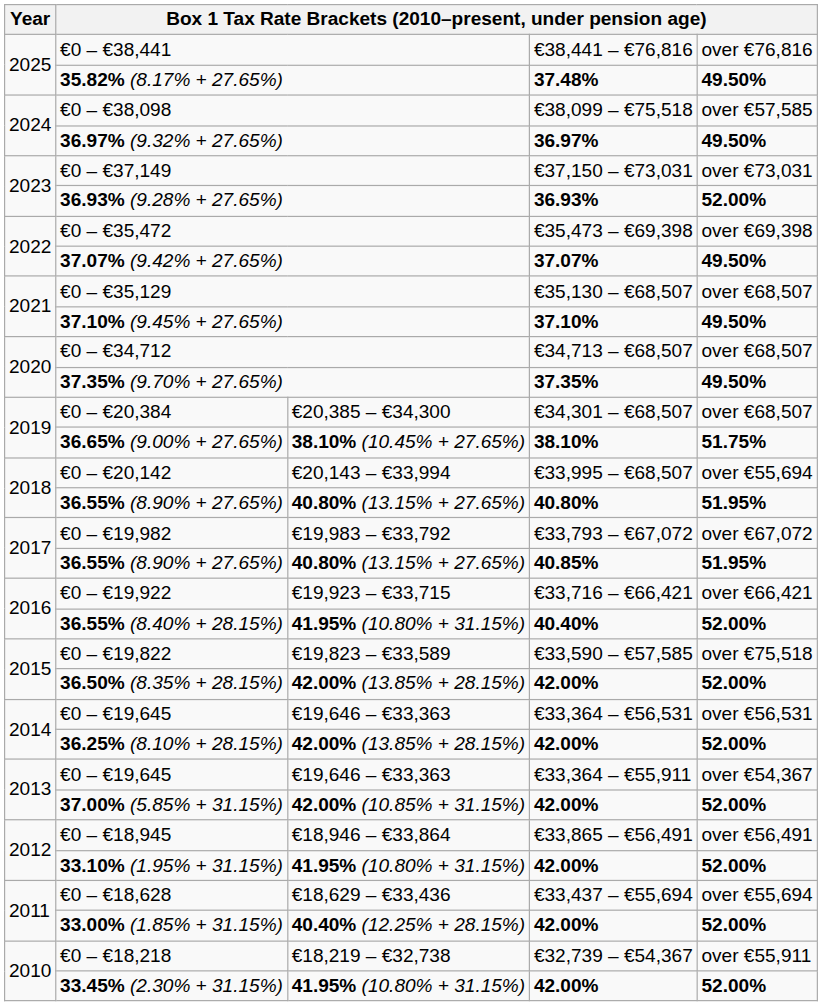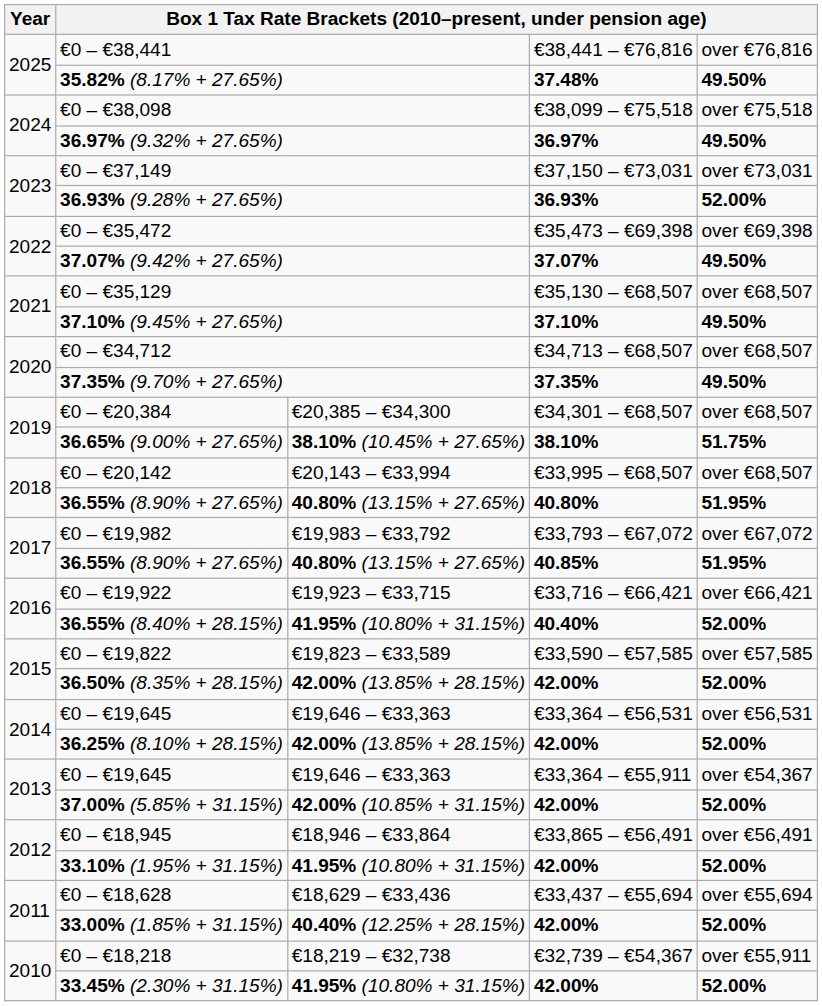 <table class="wikitable mw-collapsible">
 <tr>
 <th>Year</th>
 <th colspan="4">Box 1 Tax Rate Brackets (2010–present, under pension age)</th>
 </tr>
 <tr>
 <td rowspan="2">2025</td>
 <td colspan="2">€0 – €38,441</td>
 <td>€38,441 – €76,816</td>
 <td>over €76,816</td>
 </tr>
 <tr>
 <td colspan="2"><strong>35.82%</strong> <em>(8.17% + 27.65%)</em></td>
 <td><strong>37.48%</strong></td>
 <td><strong>49.50%</strong></td>
 </tr>
 <tr>
 <td rowspan="2">2024</td>
 <td colspan="2">€0 – €38,098</td>
 <td>€38,099 – €75,518</td>
-<td>over €57,585</td>
+<td>over €75,518</td>
 </tr>
 <tr>
 <td colspan="2"><strong>36.97%</strong> <em>(9.32% + 27.65%)</em></td>
 <td><strong>36.97%</strong></td>
 <td><strong>49.50%</strong></td>
 </tr>
 <tr>
 <td rowspan="2">2023</td>
 <td colspan="2">€0 – €37,149</td>
 <td>€37,150 – €73,031</td>
 <td>over €73,031</td>
 </tr>
 <tr>
 <td colspan="2"><strong>36.93%</strong> <em>(9.28% + 27.65%)</em></td>
 <td><strong>36.93%</strong></td>
 <td><strong>52.00%</strong></td>
 </tr>
 <tr>
 <td rowspan="2">2022</td>
 <td colspan="2">€0 – €35,472</td>
 <td>€35,473 – €69,398</td>
 <td>over €69,398</td>
 </tr>
 <tr>
 <td colspan="2"><strong>37.07%</strong> <em>(9.42% + 27.65%)</em></td>
 <td><strong>37.07%</strong></td>
 <td><strong>49.50%</strong></td>
 </tr>
 <tr>
 <td rowspan="2">2021</td>
 <td colspan="2">€0 – €35,129</td>
 <td>€35,130 – €68,507</td>
 <td>over €68,507</td>
 </tr>
 <tr>
 <td colspan="2"><strong>37.10%</strong> <em>(9.45% + 27.65%)</em></td>
 <td><strong>37.10%</strong></td>
 <td><strong>49.50%</strong></td>
 </tr>
 <tr>
 <td rowspan="2">2020</td>
 <td colspan="2">€0 – €34,712</td>
 <td>€34,713 – €68,507</td>
 <td>over €68,507</td>
 </tr>
 <tr>
 <td colspan="2"><strong>37.35%</strong> <em>(9.70% + 27.65%)</em></td>
 <td><strong>37.35%</strong></td>
 <td><strong>49.50%</strong></td>
 </tr>
 <tr>
 <td rowspan="2">2019</td>
 <td>€0 – €20,384</td>
 <td>€20,385 – €34,300</td>
 <td>€34,301 – €68,507</td>
 <td>over €68,507</td>
 </tr>
 <tr>
 <td><strong>36.65%</strong> <em>(9.00% + 27.65%)</em></td>
 <td><strong>38.10%</strong> <em>(10.45% + 27.65%)</em></td>
 <td><strong>38.10%</strong></td>
 <td><strong>51.75%</strong></td>
 </tr>
 <tr>
 <td rowspan="2">2018</td>
 <td>€0 – €20,142</td>
 <td>€20,143 – €33,994</td>
 <td>€33,995 – €68,507</td>
-<td>over €55,694</td>
+<td>over €68,507</td>
 </tr>
 <tr>
 <td><strong>36.55%</strong> <em>(8.90% + 27.65%)</em></td>
 <td><strong>40.80%</strong> <em>(13.15% + 27.65%)</em></td>
 <td><strong>40.80%</strong></td>
 <td><strong>51.95%</strong></td>
 </tr>
 <tr>
 <td rowspan="2">2017</td>
 <td>€0 – €19,982</td>
 <td>€19,983 – €33,792</td>
 <td>€33,793 – €67,072</td>
 <td>over €67,072</td>
 </tr>
 <tr>
 <td><strong>36.55%</strong> <em>(8.90% + 27.65%)</em></td>
 <td><strong>40.80%</strong> <em>(13.15% + 27.65%)</em></td>
 <td><strong>40.85%</strong></td>
 <td><strong>51.95%</strong></td>
 </tr>
 <tr>
 <td rowspan="2">2016</td>
 <td>€0 – €19,922</td>
 <td>€19,923 – €33,715</td>
 <td>€33,716 – €66,421</td>
 <td>over €66,421</td>
 </tr>
 <tr>
 <td><strong>36.55%</strong> <em>(8.40% + 28.15%)</em></td>
 <td><strong>41.95%</strong> <em>(10.80% + 31.15%)</em></td>
 <td><strong>40.40%</strong></td>
 <td><strong>52.00%</strong></td>
 </tr>
 <tr>
 <td rowspan="2">2015</td>
 <td>€0 – €19,822</td>
 <td>€19,823 – €33,589</td>
 <td>€33,590 – €57,585</td>
-<td>over €75,518</td>
+<td>over €57,585</td>
 </tr>
 <tr>
 <td><strong>36.50%</strong> <em>(8.35% + 28.15%)</em></td>
 <td><strong>42.00%</strong> <em>(13.85% + 28.15%)</em></td>
 <td><strong>42.00%</strong></td>
 <td><strong>52.00%</strong></td>
 </tr>
 <tr>
 <td rowspan="2">2014</td>
 <td>€0 – €19,645</td>
 <td>€19,646 – €33,363</td>
 <td>€33,364 – €56,531</td>
 <td>over €56,531</td>
 </tr>
 <tr>
 <td><strong>36.25%</strong> <em>(8.10% + 28.15%)</em></td>
 <td><strong>42.00%</strong> <em>(13.85% + 28.15%)</em></td>
 <td><strong>42.00%</strong></td>
 <td><strong>52.00%</strong></td>
 </tr>
 <tr>
 <td rowspan="2">2013</td>
 <td>€0 – €19,645</td>
 <td>€19,646 – €33,363</td>
 <td>€33,364 – €55,911</td>
 <td>over €54,367</td>
 </tr>
 <tr>
 <td><strong>37.00%</strong> <em>(5.85% + 31.15%)</em></td>
 <td><strong>42.00%</strong> <em>(10.85% + 31.15%)</em></td>
 <td><strong>42.00%</strong></td>
 <td><strong>52.00%</strong></td>
 </tr>
 <tr>
 <td rowspan="2">2012</td>
 <td>€0 – €18,945</td>
 <td>€18,946 – €33,864</td>
 <td>€33,865 – €56,491</td>
 <td>over €56,491</td>
 </tr>
 <tr>
 <td><strong>33.10%</strong> <em>(1.95% + 31.15%)</em></td>
 <td><strong>41.95%</strong> <em>(10.80% + 31.15%)</em></td>
 <td><strong>42.00%</strong></td>
 <td><strong>52.00%</strong></td>
 </tr>
 <tr>
 <td rowspan="2">2011</td>
 <td>€0 – €18,628</td>
 <td>€18,629 – €33,436</td>
 <td>€33,437 – €55,694</td>
 <td>over €55,694</td>
 </tr>
 <tr>
 <td><strong>33.00%</strong> <em>(1.85% + 31.15%)</em></td>
 <td><strong>40.40%</strong> <em>(12.25% + 28.15%)</em></td>
 <td><strong>42.00%</strong></td>
 <td><strong>52.00%</strong></td>
 </tr>
 <tr>
 <td rowspan="2">2010</td>
 <td>€0 – €18,218</td>
 <td>€18,219 – €32,738</td>
 <td>€32,739 – €54,367</td>
 <td>over €55,911</td>
 </tr>
 <tr>
 <td><strong>33.45%</strong> <em>(2.30% + 31.15%)</em></td>
 <td><strong>41.95%</strong> <em>(10.80% + 31.15%)</em></td>
 <td><strong>42.00%</strong></td>
 <td><strong>52.00%</strong></td>
 </tr>
 </table>
